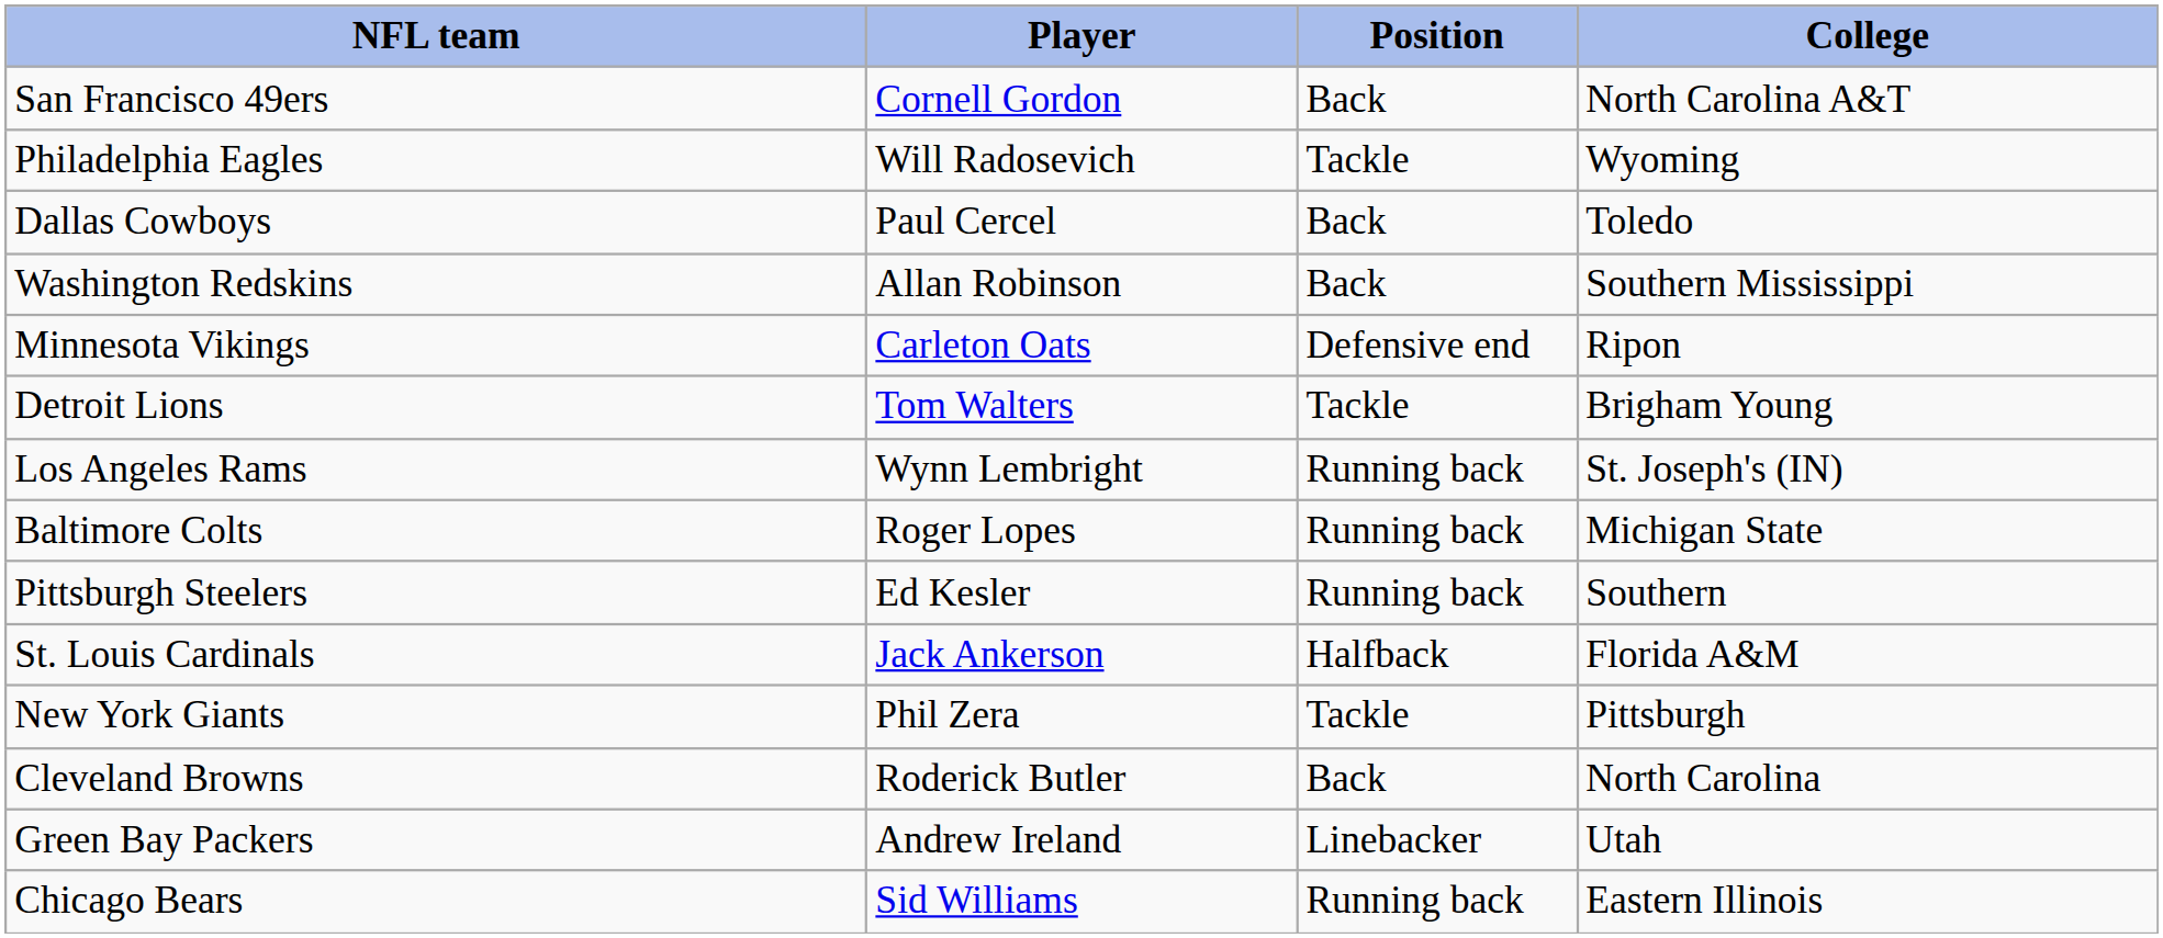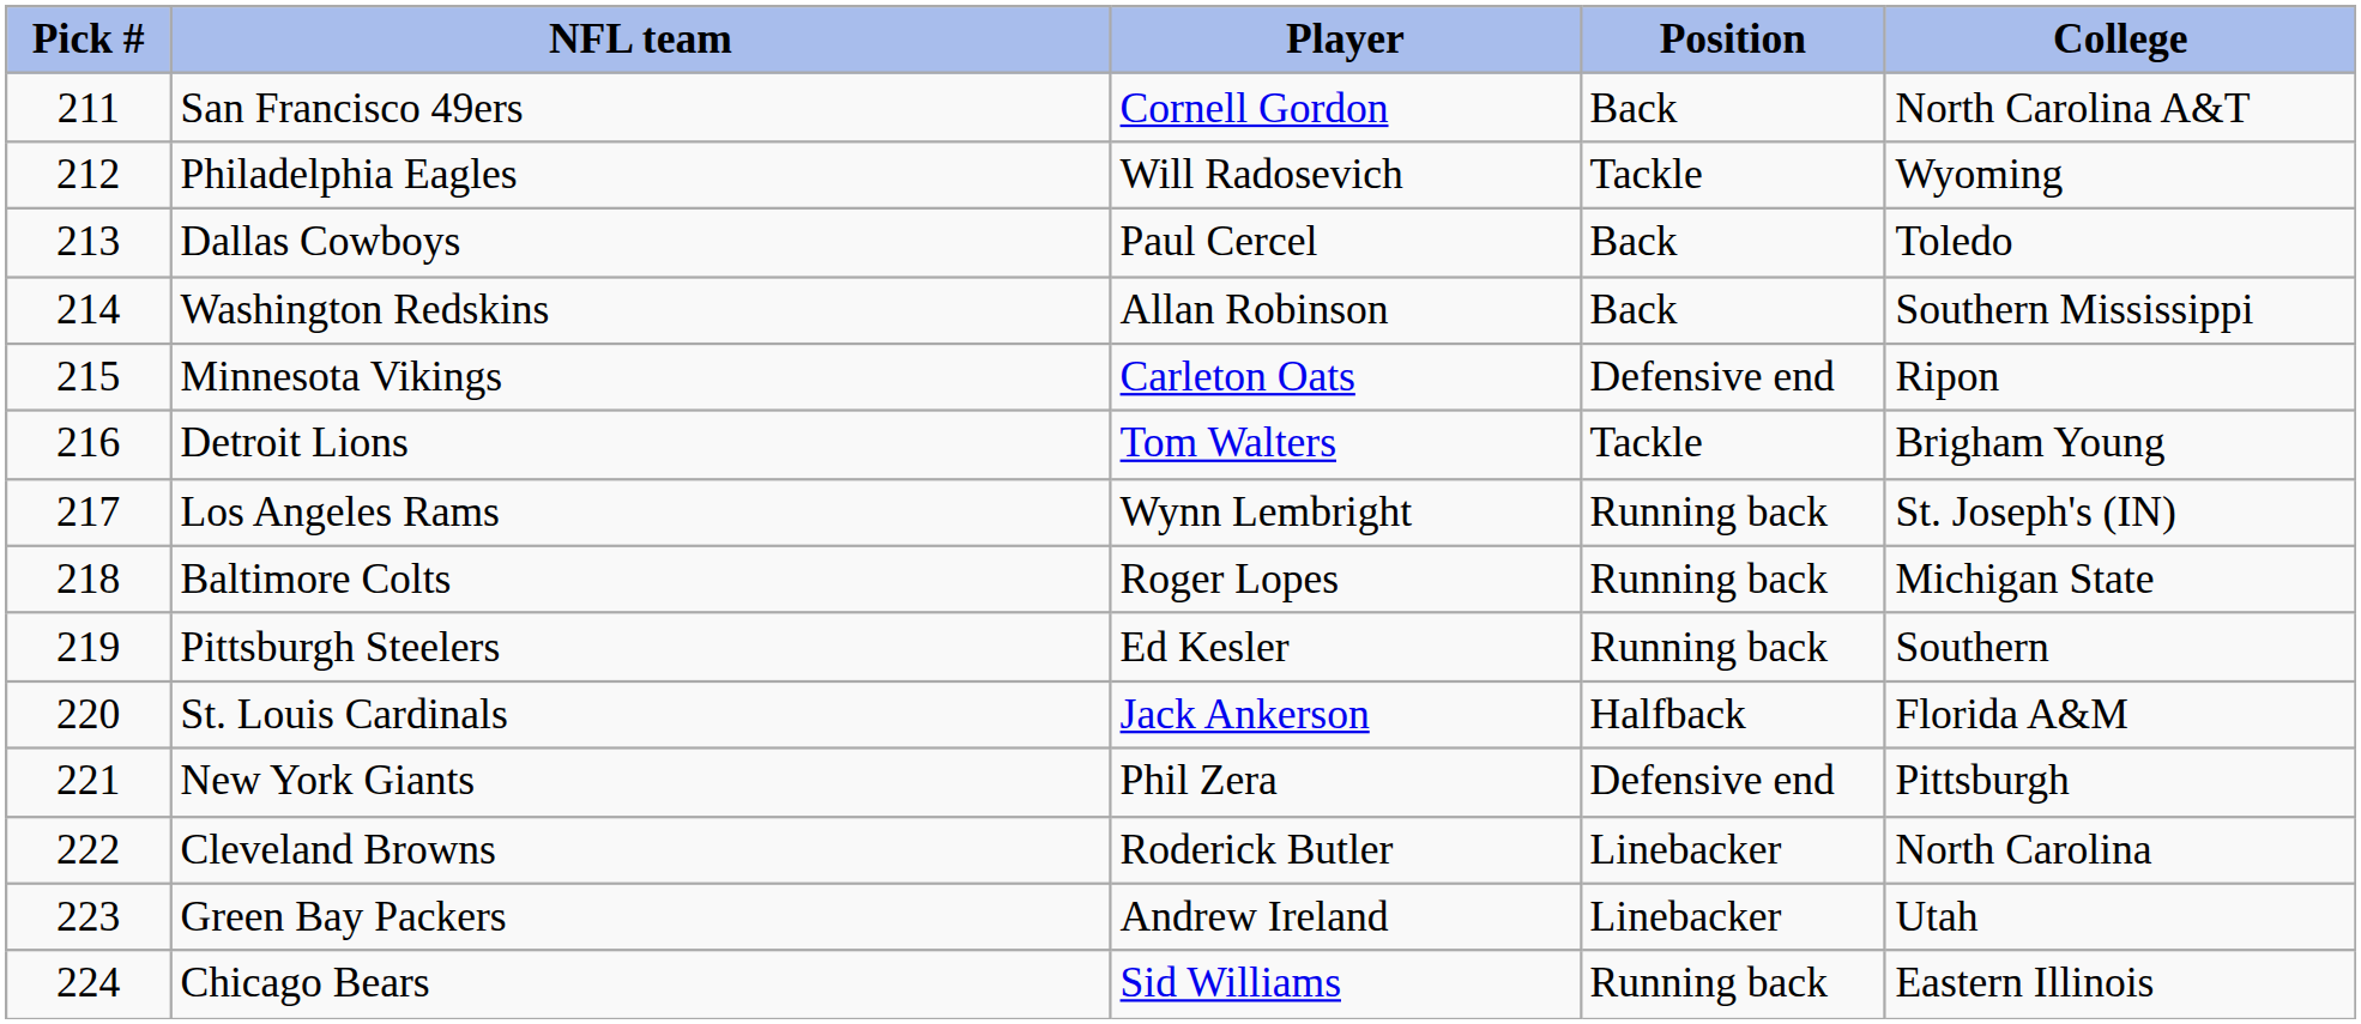 <table class="wikitable sortable sortable" style="width: 100%">
 <tr>
+<th style="background:#A8BDEC;" width=7%>Pick #</th>
 <th width=40% style="background:#A8BDEC;">NFL team</th>
 <th width=20% style="background:#A8BDEC;">Player</th>
 <th width=13% style="background:#A8BDEC;">Position</th>
 <th style="background:#A8BDEC;">College</th>
 </tr>
 <tr>
+<td align=center>211</td>
 <td>San Francisco 49ers</td>
 <td><a href='#'>Cornell Gordon</a></td>
 <td>Back</td>
 <td>North Carolina A&T</td>
 </tr>
 <tr>
+<td align=center>212</td>
 <td>Philadelphia Eagles</td>
 <td>Will Radosevich</td>
 <td>Tackle</td>
 <td>Wyoming</td>
 </tr>
 <tr>
+<td align=center>213</td>
 <td>Dallas Cowboys</td>
 <td>Paul Cercel</td>
 <td>Back</td>
 <td>Toledo</td>
 </tr>
 <tr>
+<td align=center>214</td>
 <td>Washington Redskins</td>
 <td>Allan Robinson</td>
 <td>Back</td>
 <td>Southern Mississippi</td>
 </tr>
 <tr>
+<td align=center>215</td>
 <td>Minnesota Vikings</td>
 <td><a href='#'>Carleton Oats</a></td>
 <td>Defensive end</td>
 <td>Ripon</td>
 </tr>
 <tr>
+<td align=center>216</td>
 <td>Detroit Lions</td>
 <td><a href='#'>Tom Walters</a></td>
 <td>Tackle</td>
 <td>Brigham Young</td>
 </tr>
 <tr>
+<td align=center>217</td>
 <td>Los Angeles Rams</td>
 <td>Wynn Lembright</td>
 <td>Running back</td>
 <td>St. Joseph's (IN)</td>
 </tr>
 <tr>
+<td align=center>218</td>
 <td>Baltimore Colts</td>
 <td>Roger Lopes</td>
 <td>Running back</td>
 <td>Michigan State</td>
 </tr>
 <tr>
+<td align=center>219</td>
 <td>Pittsburgh Steelers</td>
 <td>Ed Kesler</td>
 <td>Running back</td>
 <td>Southern</td>
 </tr>
 <tr>
+<td align=center>220</td>
 <td>St. Louis Cardinals</td>
 <td><a href='#'>Jack Ankerson</a></td>
 <td>Halfback</td>
 <td>Florida A&M</td>
 </tr>
 <tr>
+<td align=center>221</td>
 <td>New York Giants</td>
 <td>Phil Zera</td>
-<td>Tackle</td>
+<td>Defensive end</td>
 <td>Pittsburgh</td>
 </tr>
 <tr>
+<td align=center>222</td>
 <td>Cleveland Browns</td>
 <td>Roderick Butler</td>
-<td>Back</td>
+<td>Linebacker</td>
 <td>North Carolina</td>
 </tr>
 <tr>
+<td align=center>223</td>
 <td>Green Bay Packers</td>
 <td>Andrew Ireland</td>
 <td>Linebacker</td>
 <td>Utah</td>
 </tr>
 <tr>
+<td align=center>224</td>
 <td>Chicago Bears</td>
 <td><a href='#'>Sid Williams</a></td>
 <td>Running back</td>
 <td>Eastern Illinois</td>
 </tr>
 </table>
